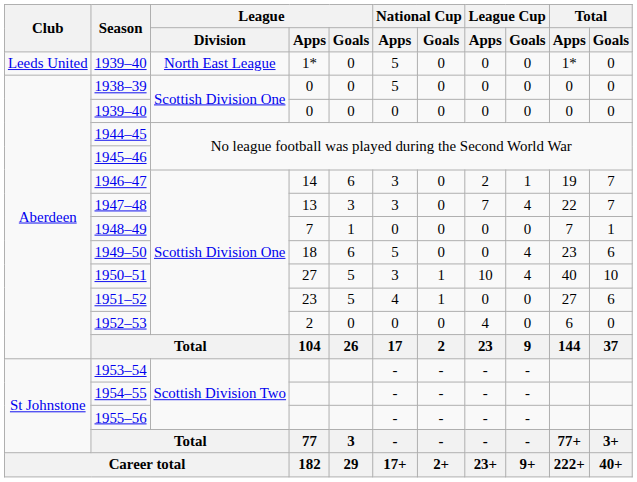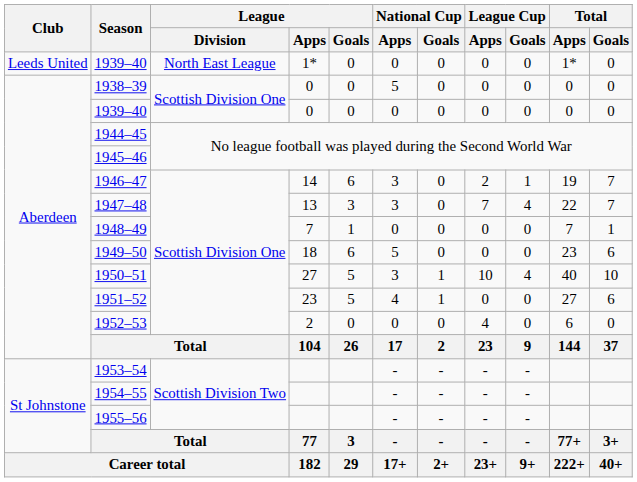 <table class="wikitable" style="text-align:center">
 <tr>
 <th rowspan="2">Club</th>
 <th rowspan="2">Season</th>
 <th colspan="3">League</th>
 <th colspan="2">National Cup</th>
 <th colspan="2">League Cup</th>
 <th colspan="2">Total</th>
 </tr>
 <tr>
 <th>Division</th>
 <th>Apps</th>
 <th>Goals</th>
 <th>Apps</th>
 <th>Goals</th>
 <th>Apps</th>
 <th>Goals</th>
 <th>Apps</th>
 <th>Goals</th>
 </tr>
 <tr>
 <td><a href='#'>Leeds United</a></td>
 <td><a href='#'>1939–40</a></td>
 <td><a href='#'>North East League</a></td>
 <td>1*</td>
 <td>0</td>
-<td>5</td>
+<td>0</td>
 <td>0</td>
 <td>0</td>
 <td>0</td>
 <td>1*</td>
 <td>0</td>
 </tr>
 <tr>
 <td rowspan="12"><a href='#'>Aberdeen</a></td>
 <td><a href='#'>1938–39</a></td>
 <td rowspan="2"><a href='#'>Scottish Division One</a></td>
 <td>0</td>
 <td>0</td>
 <td>5</td>
 <td>0</td>
 <td>0</td>
 <td>0</td>
 <td>0</td>
 <td>0</td>
 </tr>
 <tr>
 <td><a href='#'>1939–40</a></td>
 <td>0</td>
 <td>0</td>
 <td>0</td>
 <td>0</td>
 <td>0</td>
 <td>0</td>
 <td>0</td>
 <td>0</td>
 </tr>
 <tr>
 <td><a href='#'>1944–45</a></td>
 <td colspan="9" rowspan="2">No league football was played during the Second World War</td>
 </tr>
 <tr>
 <td><a href='#'>1945–46</a></td>
 </tr>
 <tr>
 <td><a href='#'>1946–47</a></td>
 <td rowspan="7"><a href='#'>Scottish Division One</a></td>
 <td>14</td>
 <td>6</td>
 <td>3</td>
 <td>0</td>
 <td>2</td>
 <td>1</td>
 <td>19</td>
 <td>7</td>
 </tr>
 <tr>
 <td><a href='#'>1947–48</a></td>
 <td>13</td>
 <td>3</td>
 <td>3</td>
 <td>0</td>
 <td>7</td>
 <td>4</td>
 <td>22</td>
 <td>7</td>
 </tr>
 <tr>
 <td><a href='#'>1948–49</a></td>
 <td>7</td>
 <td>1</td>
 <td>0</td>
 <td>0</td>
 <td>0</td>
 <td>0</td>
 <td>7</td>
 <td>1</td>
 </tr>
 <tr>
 <td><a href='#'>1949–50</a></td>
 <td>18</td>
 <td>6</td>
 <td>5</td>
 <td>0</td>
 <td>0</td>
-<td>4</td>
+<td>0</td>
 <td>23</td>
 <td>6</td>
 </tr>
 <tr>
 <td><a href='#'>1950–51</a></td>
 <td>27</td>
 <td>5</td>
 <td>3</td>
 <td>1</td>
 <td>10</td>
 <td>4</td>
 <td>40</td>
 <td>10</td>
 </tr>
 <tr>
 <td><a href='#'>1951–52</a></td>
 <td>23</td>
 <td>5</td>
 <td>4</td>
 <td>1</td>
 <td>0</td>
 <td>0</td>
 <td>27</td>
 <td>6</td>
 </tr>
 <tr>
 <td><a href='#'>1952–53</a></td>
 <td>2</td>
 <td>0</td>
 <td>0</td>
 <td>0</td>
 <td>4</td>
 <td>0</td>
 <td>6</td>
 <td>0</td>
 </tr>
 <tr>
 <th colspan="2">Total</th>
 <th>104</th>
 <th>26</th>
 <th>17</th>
 <th>2</th>
 <th>23</th>
 <th>9</th>
 <th>144</th>
 <th>37</th>
 </tr>
 <tr>
 <td rowspan="4"><a href='#'>St Johnstone</a></td>
 <td><a href='#'>1953–54</a></td>
 <td rowspan="3"><a href='#'>Scottish Division Two</a></td>
 <td></td>
 <td></td>
 <td>-</td>
 <td>-</td>
 <td>-</td>
 <td>-</td>
 <td></td>
 <td></td>
 </tr>
 <tr>
 <td><a href='#'>1954–55</a></td>
 <td></td>
 <td></td>
 <td>-</td>
 <td>-</td>
 <td>-</td>
 <td>-</td>
 <td></td>
 <td></td>
 </tr>
 <tr>
 <td><a href='#'>1955–56</a></td>
 <td></td>
 <td></td>
 <td>-</td>
 <td>-</td>
 <td>-</td>
 <td>-</td>
 <td></td>
 <td></td>
 </tr>
 <tr>
 <th colspan="2">Total</th>
 <th>77</th>
 <th>3</th>
 <th>-</th>
 <th>-</th>
 <th>-</th>
 <th>-</th>
 <th>77+</th>
 <th>3+</th>
 </tr>
 <tr>
 <th colspan="3">Career total</th>
 <th>182</th>
 <th>29</th>
 <th>17+</th>
 <th>2+</th>
 <th>23+</th>
 <th>9+</th>
 <th>222+</th>
 <th>40+</th>
 </tr>
 </table>
